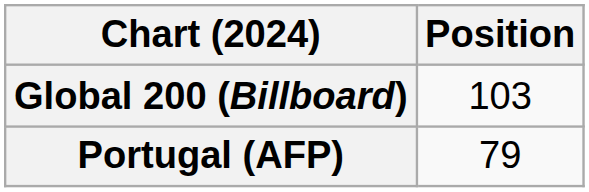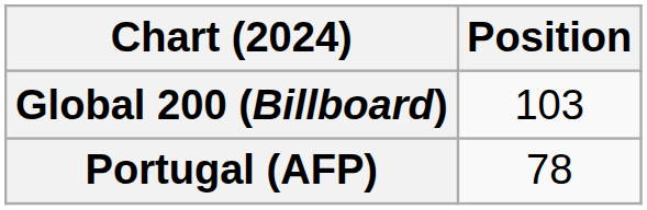 <table class="wikitable plainrowheaders" style="text-align:center">
 <tr>
 <th scope="col">Chart (2024)</th>
 <th scope="col">Position</th>
 </tr>
 <tr>
 <th scope="row">Global 200 (<em>Billboard</em>)</th>
 <td>103</td>
 </tr>
 <tr>
 <th scope="row">Portugal (AFP)</th>
-<td>79</td>
+<td>78</td>
 </tr>
 </table>
